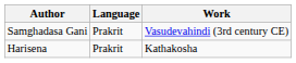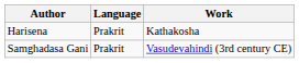 <table class="wikitable">
 <tr>
 <th>Author</th>
 <th>Language</th>
 <th>Work</th>
 </tr>
 <tr>
+<td>Harisena</td>
+<td>Prakrit</td>
+<td>Kathakosha</td>
+</tr>
+<tr>
 <td>Samghadasa Gani</td>
 <td>Prakrit</td>
 <td><a href='#'>Vasudevahindi</a> (3rd century CE)</td>
 </tr>
-<tr>
-<td>Harisena</td>
-<td>Prakrit</td>
-<td>Kathakosha</td>
-</tr>
 </table>
